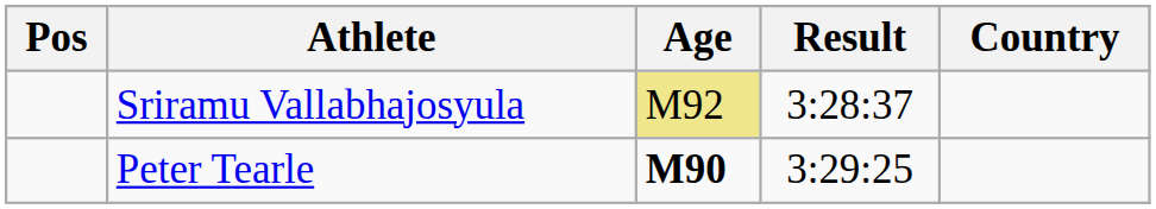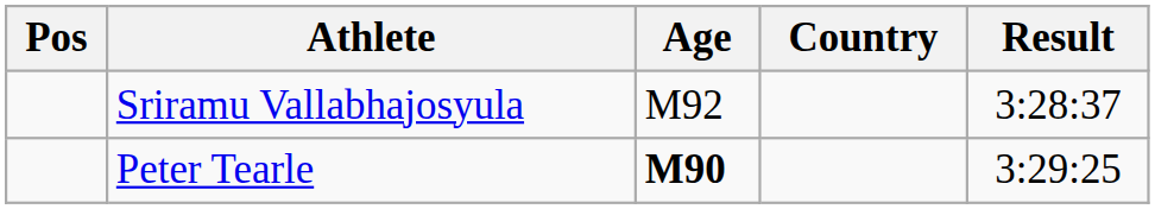 <table class="wikitable"  style="text-align:center; width:50%;">
 <tr>
 <th>Pos</th>
 <th>Athlete</th>
 <th>Age</th>
+<th>Country</th>
 <th>Result</th>
-<th>Country</th>
 </tr>
 <tr>
 <td align=center></td>
 <td align=left><a href='#'>Sriramu Vallabhajosyula</a></td>
-<td align=left style="background: khaki;">M92</td>
+<td align=left>M92</td>
+<td align=left></td>
 <td>3:28:37</td>
-<td align=left></td>
 </tr>
 <tr>
 <td align=center></td>
 <td align=left><a href='#'>Peter Tearle</a></td>
 <td align=left><strong>M90</strong></td>
+<td align=left></td>
 <td>3:29:25</td>
-<td align=left></td>
 </tr>
 </table>
